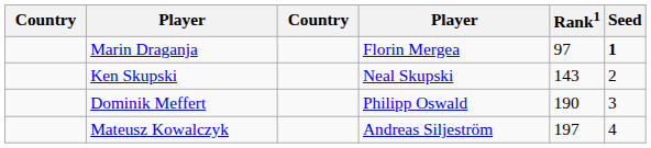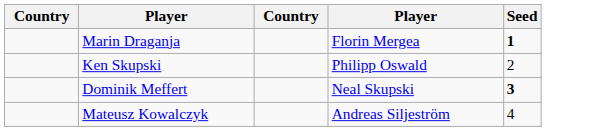 <table class="sortable wikitable">
 <tr>
 <th width="70">Country</th>
 <th width="175">Player</th>
 <th width="70">Country</th>
 <th width="175">Player</th>
-<th>Rank<sup>1</sup></th>
 <th>Seed</th>
 </tr>
 <tr>
 <td></td>
 <td><a href='#'>Marin Draganja</a></td>
 <td></td>
 <td><a href='#'>Florin Mergea</a></td>
-<td>97</td>
 <td><strong>1</strong></td>
 </tr>
 <tr>
 <td></td>
 <td><a href='#'>Ken Skupski</a></td>
 <td></td>
-<td><a href='#'>Neal Skupski</a></td>
-<td>143</td>
+<td><a href='#'>Philipp Oswald</a></td>
 <td>2</td>
 </tr>
 <tr>
 <td></td>
 <td><a href='#'>Dominik Meffert</a></td>
 <td></td>
-<td><a href='#'>Philipp Oswald</a></td>
-<td>190</td>
-<td>3</td>
+<td><a href='#'>Neal Skupski</a></td>
+<td><strong>3</strong></td>
 </tr>
 <tr>
 <td></td>
 <td><a href='#'>Mateusz Kowalczyk</a></td>
 <td></td>
 <td><a href='#'>Andreas Siljeström</a></td>
-<td>197</td>
 <td>4</td>
 </tr>
 </table>
